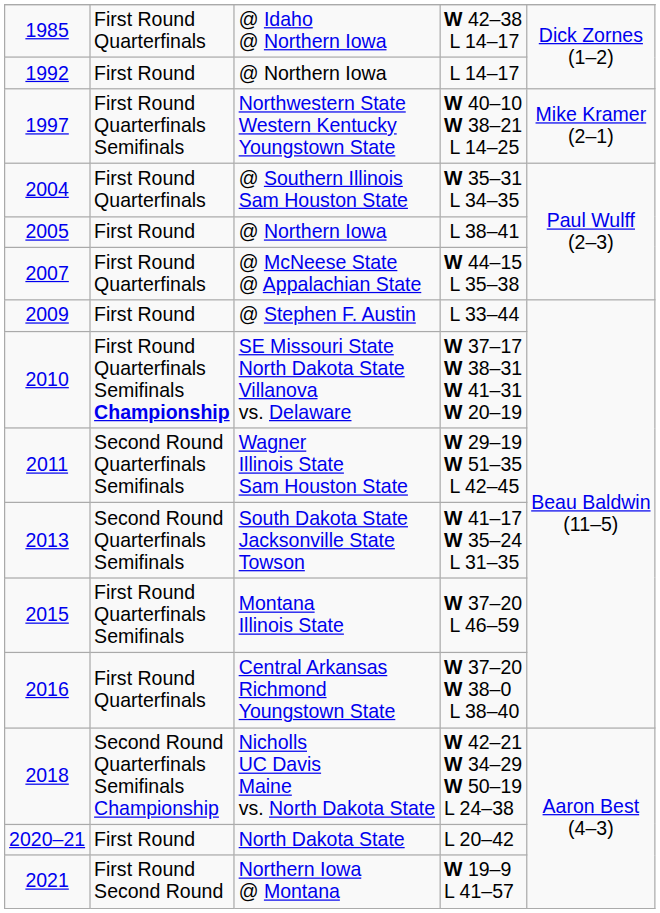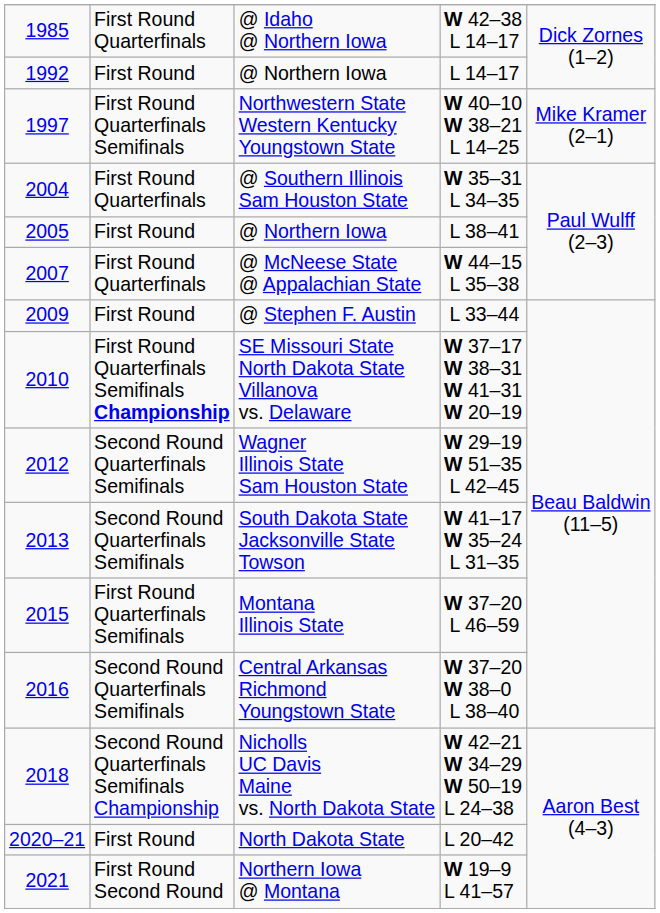 <table class="wikitable">
 <tr>
 </tr>
 <tr>
 <td align=center><a href='#'>1985</a></td>
 <td>First Round<br>Quarterfinals</td>
 <td>@ <a href='#'>Idaho</a><br>@ <a href='#'>Northern Iowa</a></td>
 <td><strong>W</strong> 42–38<br> L 14–17</td>
 <td rowspan=2 align=center><a href='#'>Dick Zornes</a><br>(1–2)</td>
 </tr>
 <tr>
 <td align=center><a href='#'>1992</a></td>
 <td>First Round</td>
 <td>@ Northern Iowa</td>
 <td> L 14–17 </td>
 </tr>
 <tr>
 <td align=center><a href='#'>1997</a></td>
 <td>First Round<br>Quarterfinals<br>Semifinals</td>
 <td><a href='#'>Northwestern State</a><br><a href='#'>Western Kentucky</a><br><a href='#'>Youngstown State</a></td>
 <td><strong>W</strong> 40–10<br><strong>W</strong> 38–21<br> L 14–25</td>
 <td align=center><a href='#'>Mike Kramer</a><br>(2–1)</td>
 </tr>
 <tr>
 <td align=center><a href='#'>2004</a></td>
 <td>First Round<br>Quarterfinals</td>
 <td>@ <a href='#'>Southern Illinois</a><br><a href='#'>Sam Houston State</a></td>
 <td><strong>W</strong> 35–31<br> L 34–35</td>
 <td rowspan=3 align=center><a href='#'>Paul Wulff</a><br>(2–3)</td>
 </tr>
 <tr>
 <td align=center><a href='#'>2005</a></td>
 <td>First Round</td>
 <td>@ <a href='#'>Northern Iowa</a></td>
 <td> L 38–41 </td>
 </tr>
 <tr>
 <td align=center><a href='#'>2007</a></td>
 <td>First Round<br>Quarterfinals</td>
 <td>@ <a href='#'>McNeese State</a><br>@ <a href='#'>Appalachian State</a></td>
 <td><strong>W</strong> 44–15<br> L 35–38 </td>
 </tr>
 <tr>
 <td align=center><a href='#'>2009</a></td>
 <td>First Round</td>
 <td>@ <a href='#'>Stephen F. Austin</a></td>
 <td> L 33–44</td>
 <td align=center rowspan=6><a href='#'>Beau Baldwin</a><br>(11–5)</td>
 </tr>
 <tr>
 <td align=center><a href='#'>2010</a></td>
 <td>First Round<br>Quarterfinals<br>Semifinals<br><strong><a href='#'>Championship</a></strong></td>
 <td><a href='#'>SE Missouri State</a><br><a href='#'>North Dakota State</a><br><a href='#'>Villanova</a><br>vs. <a href='#'>Delaware</a></td>
 <td><strong>W</strong> 37–17<br><strong>W</strong> 38–31<br><strong>W</strong> 41–31<br><strong>W</strong> 20–19 </td>
 </tr>
 <tr>
-<td align=center><a href='#'>2011</a></td>
+<td align=center><a href='#'>2012</a></td>
 <td>Second Round<br>Quarterfinals<br>Semifinals</td>
 <td><a href='#'>Wagner</a><br><a href='#'>Illinois State</a><br><a href='#'>Sam Houston State</a></td>
 <td><strong>W</strong> 29–19<br><strong>W</strong> 51–35<br> L 42–45 </td>
 </tr>
 <tr>
 <td align=center><a href='#'>2013</a></td>
 <td>Second Round<br>Quarterfinals<br>Semifinals</td>
 <td><a href='#'>South Dakota State</a><br><a href='#'>Jacksonville State</a><br><a href='#'>Towson</a></td>
 <td><strong>W</strong> 41–17<br><strong>W</strong> 35–24<br> L 31–35 </td>
 </tr>
 <tr>
 <td align=center><a href='#'>2015</a></td>
 <td>First Round<br>Quarterfinals<br>Semifinals</td>
 <td><a href='#'>Montana</a><br><a href='#'>Illinois State</a></td>
 <td><strong>W</strong> 37–20<br> L 46–59 </td>
 </tr>
 <tr>
 <td align=center><a href='#'>2016</a></td>
-<td>First Round<br>Quarterfinals</td>
+<td>Second Round<br>Quarterfinals<br>Semifinals</td>
 <td><a href='#'>Central Arkansas</a><br><a href='#'>Richmond</a><br><a href='#'>Youngstown State</a></td>
 <td><strong>W</strong> 37–20<br><strong>W</strong> 38–0<br> L 38–40 </td>
 </tr>
 <tr>
 <td align=center><a href='#'>2018</a></td>
 <td>Second Round<br>Quarterfinals<br>Semifinals<br><a href='#'>Championship</a></td>
 <td><a href='#'>Nicholls</a><br><a href='#'>UC Davis</a><br><a href='#'>Maine</a><br>vs. <a href='#'>North Dakota State</a></td>
 <td><strong>W</strong> 42–21<br><strong>W</strong> 34–29<br><strong>W</strong> 50–19<br>L 24–38</td>
 <td align=center rowspan=3><a href='#'>Aaron Best</a><br>(4–3)</td>
 </tr>
 <tr>
 <td align=center><a href='#'>2020–21</a></td>
 <td>First Round</td>
 <td><a href='#'>North Dakota State</a></td>
 <td>L 20–42</td>
 </tr>
 <tr>
 <td align=center><a href='#'>2021</a></td>
 <td>First Round<br>Second Round</td>
 <td><a href='#'>Northern Iowa</a><br>@ <a href='#'>Montana</a></td>
 <td><strong>W</strong> 19–9<br>L 41–57</td>
 </tr>
 </table>
